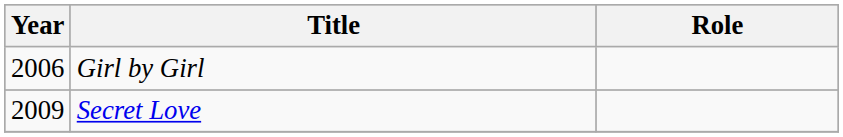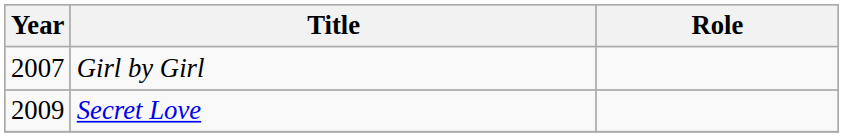 <table class="wikitable" style="width:500px">
 <tr>
 <th width=10>Year</th>
 <th>Title</th>
 <th>Role</th>
 </tr>
 <tr>
-<td>2006</td>
+<td>2007</td>
 <td><em>Girl by Girl</em></td>
 <td></td>
 </tr>
 <tr>
 <td>2009</td>
 <td><em><a href='#'>Secret Love</a></em></td>
 <td></td>
 </tr>
 <tr>
 </tr>
 </table>
